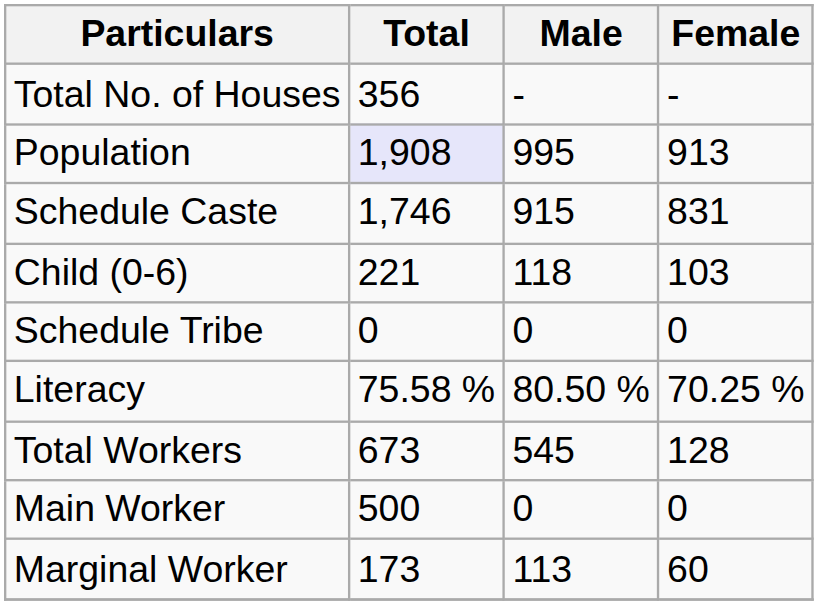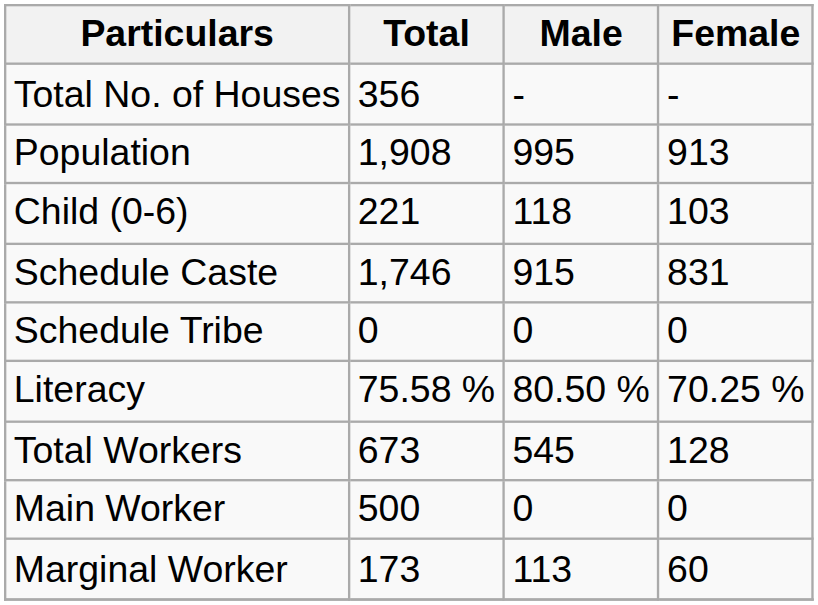 <table class="wikitable sortable">
 <tr>
 <th>Particulars</th>
 <th>Total</th>
 <th>Male</th>
 <th>Female</th>
 </tr>
 <tr>
 <td>Total No. of Houses</td>
 <td>356</td>
 <td>-</td>
 <td>-</td>
 </tr>
 <tr>
 <td>Population</td>
-<td style="background: lavender;">1,908</td>
+<td>1,908</td>
 <td>995</td>
 <td>913</td>
+</tr>
+<tr>
+<td>Child (0-6)</td>
+<td>221</td>
+<td>118</td>
+<td>103</td>
 </tr>
 <tr>
 <td>Schedule Caste</td>
 <td>1,746</td>
 <td>915</td>
 <td>831</td>
-</tr>
-<tr>
-<td>Child (0-6)</td>
-<td>221</td>
-<td>118</td>
-<td>103</td>
 </tr>
 <tr>
 <td>Schedule Tribe</td>
 <td>0</td>
 <td>0</td>
 <td>0</td>
 </tr>
 <tr>
 <td>Literacy</td>
 <td>75.58 %</td>
 <td>80.50 %</td>
 <td>70.25 %</td>
 </tr>
 <tr>
 <td>Total Workers</td>
 <td>673</td>
 <td>545</td>
 <td>128</td>
 </tr>
 <tr>
 <td>Main Worker</td>
 <td>500</td>
 <td>0</td>
 <td>0</td>
 </tr>
 <tr>
 <td>Marginal Worker</td>
 <td>173</td>
 <td>113</td>
 <td>60</td>
 </tr>
 <tr>
 </tr>
 </table>
